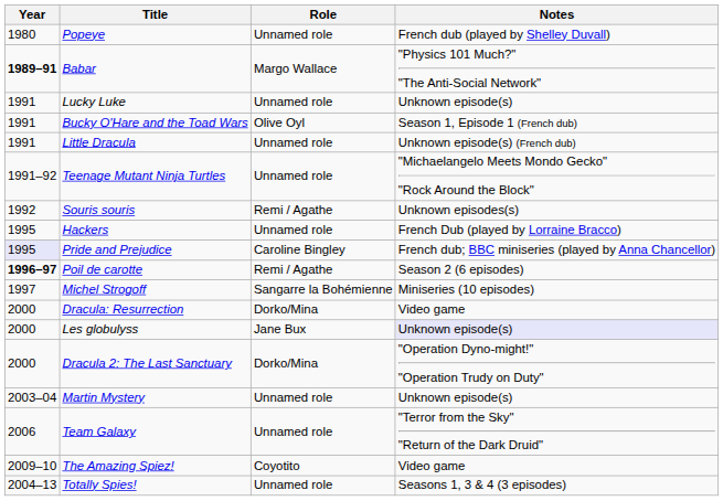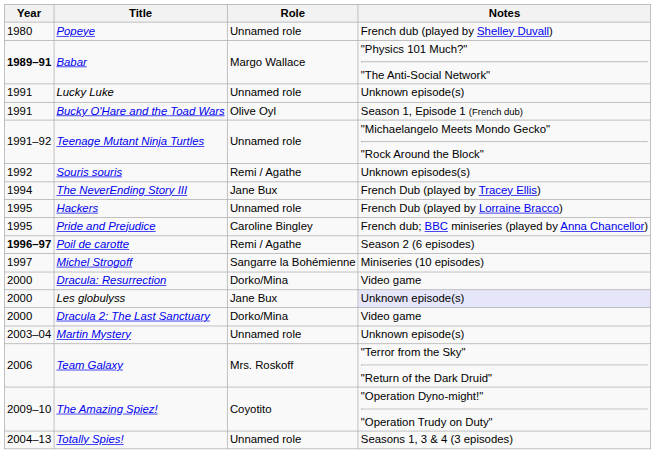 <table class="wikitable plainrowheaders sortable">
 <tr>
 <th scope="col">Year</th>
 <th scope="col">Title</th>
 <th scope="col">Role</th>
 <th scope="col">Notes</th>
 </tr>
 <tr>
 <td>1980</td>
 <td><em><a href='#'>Popeye</a></em></td>
 <td>Unnamed role</td>
 <td>French dub (played by <a href='#'>Shelley Duvall</a>)</td>
 </tr>
 <tr>
 <td><strong>1989–91</strong></td>
 <td><em><a href='#'>Babar</a></em></td>
 <td>Margo Wallace</td>
 <td>"Physics 101 Much?" <hr> "The Anti-Social Network"</td>
 </tr>
 <tr>
 <td>1991</td>
 <td><em>Lucky Luke</em></td>
 <td>Unnamed role</td>
 <td>Unknown episode(s)</td>
 </tr>
 <tr>
 <td>1991</td>
 <td><em><a href='#'>Bucky O'Hare and the Toad Wars</a></em></td>
 <td>Olive Oyl</td>
 <td>Season 1, Episode 1 <small>(French dub)</small></td>
 </tr>
 <tr>
-<td>1991</td>
-<td><em><a href='#'>Little Dracula</a></em></td>
-<td>Unnamed role</td>
-<td>Unknown episode(s) <small>(French dub)</small></td>
-</tr>
-<tr>
 <td>1991–92</td>
 <td><em><a href='#'>Teenage Mutant Ninja Turtles</a></em></td>
 <td>Unnamed role</td>
 <td>"Michaelangelo Meets Mondo Gecko"  <hr> "Rock Around the Block" </td>
 </tr>
 <tr>
 <td>1992</td>
 <td><em><a href='#'>Souris souris</a></em></td>
 <td>Remi / Agathe</td>
 <td>Unknown episodes(s)</td>
 </tr>
 <tr>
+<td>1994</td>
+<td><em><a href='#'>The NeverEnding Story III</a></em></td>
+<td>Jane Bux</td>
+<td>French Dub (played by <a href='#'>Tracey Ellis</a>)</td>
+</tr>
+<tr>
 <td>1995</td>
 <td><em><a href='#'>Hackers</a></em></td>
 <td>Unnamed role</td>
 <td>French Dub (played by <a href='#'>Lorraine Bracco</a>)</td>
 </tr>
 <tr>
-<td style="background: lavender;">1995</td>
+<td>1995</td>
 <td><em><a href='#'>Pride and Prejudice</a></em></td>
 <td>Caroline Bingley</td>
 <td>French dub; <a href='#'>BBC</a> miniseries (played by <a href='#'>Anna Chancellor</a>)</td>
 </tr>
 <tr>
 <td><strong>1996–97</strong></td>
 <td><em><a href='#'>Poil de carotte</a></em></td>
 <td>Remi / Agathe</td>
 <td>Season 2 (6 episodes)</td>
 </tr>
 <tr>
 <td>1997</td>
 <td><em><a href='#'>Michel Strogoff</a></em></td>
 <td>Sangarre la Bohémienne</td>
 <td>Miniseries (10 episodes)</td>
 </tr>
 <tr>
 <td>2000</td>
 <td><em><a href='#'>Dracula: Resurrection</a></em></td>
 <td>Dorko/Mina</td>
 <td>Video game</td>
 </tr>
 <tr>
 <td>2000</td>
 <td><em>Les globulyss</em></td>
 <td>Jane Bux</td>
 <td style="background: lavender;">Unknown episode(s)</td>
 </tr>
 <tr>
 <td>2000</td>
 <td><em><a href='#'>Dracula 2: The Last Sanctuary</a></em></td>
 <td>Dorko/Mina</td>
-<td>"Operation Dyno-might!" <hr> "Operation Trudy on Duty"</td>
+<td>Video game</td>
 </tr>
 <tr>
 <td>2003–04</td>
 <td><em><a href='#'>Martin Mystery</a></em></td>
 <td>Unnamed role</td>
 <td>Unknown episode(s)</td>
 </tr>
 <tr>
 <td>2006</td>
 <td><em><a href='#'>Team Galaxy</a></em></td>
-<td>Unnamed role</td>
+<td>Mrs. Roskoff</td>
 <td>"Terror from the Sky" <hr> "Return of the Dark Druid"</td>
 </tr>
 <tr>
 <td>2009–10</td>
 <td><em><a href='#'>The Amazing Spiez!</a></em></td>
 <td>Coyotito</td>
-<td>Video game</td>
+<td>"Operation Dyno-might!" <hr> "Operation Trudy on Duty"</td>
 </tr>
 <tr>
 <td>2004–13</td>
 <td><em><a href='#'>Totally Spies!</a></em></td>
 <td>Unnamed role</td>
 <td>Seasons 1, 3 & 4 (3 episodes)</td>
 </tr>
 </table>
